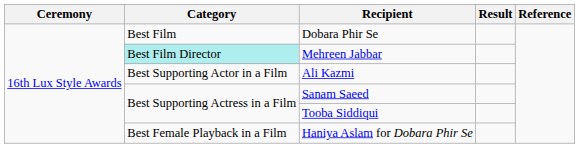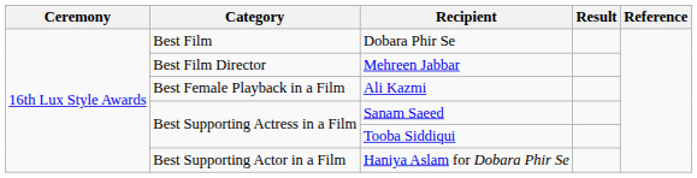 <table class="wikitable style">
 <tr>
 <th>Ceremony</th>
 <th>Category</th>
 <th>Recipient</th>
 <th>Result</th>
 <th>Reference</th>
 </tr>
 <tr>
 <td rowspan="6"><a href='#'>16th Lux Style Awards</a></td>
 <td>Best Film</td>
 <td>Dobara Phir Se</td>
 <td></td>
 <td rowspan="6"></td>
 </tr>
 <tr>
-<td style="background: paleturquoise;">Best Film Director</td>
+<td>Best Film Director</td>
 <td><a href='#'>Mehreen Jabbar</a></td>
 <td></td>
 </tr>
 <tr>
-<td>Best Supporting Actor in a Film</td>
+<td>Best Female Playback in a Film</td>
 <td><a href='#'>Ali Kazmi</a></td>
 <td></td>
 </tr>
 <tr>
 <td rowspan="2">Best Supporting Actress in a Film</td>
 <td><a href='#'>Sanam Saeed</a></td>
 <td></td>
 </tr>
 <tr>
 <td><a href='#'>Tooba Siddiqui</a></td>
 <td></td>
 </tr>
 <tr>
-<td>Best Female Playback in a Film</td>
+<td>Best Supporting Actor in a Film</td>
 <td><a href='#'>Haniya Aslam</a> for <em>Dobara Phir Se</em></td>
 <td></td>
 </tr>
 </table>
